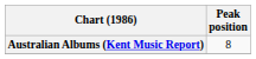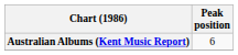 <table class="wikitable sortable plainrowheaders" style="text-align:center">
 <tr>
 <th scope="col">Chart (1986)</th>
 <th scope="col">Peak<br>position</th>
 </tr>
 <tr>
 <th scope="row">Australian Albums (<a href='#'>Kent Music Report</a>)</th>
-<td>8</td>
+<td>6</td>
 </tr>
 <tr>
 </tr>
 <tr>
 </tr>
 <tr>
 </tr>
 <tr>
 </tr>
 </table>
